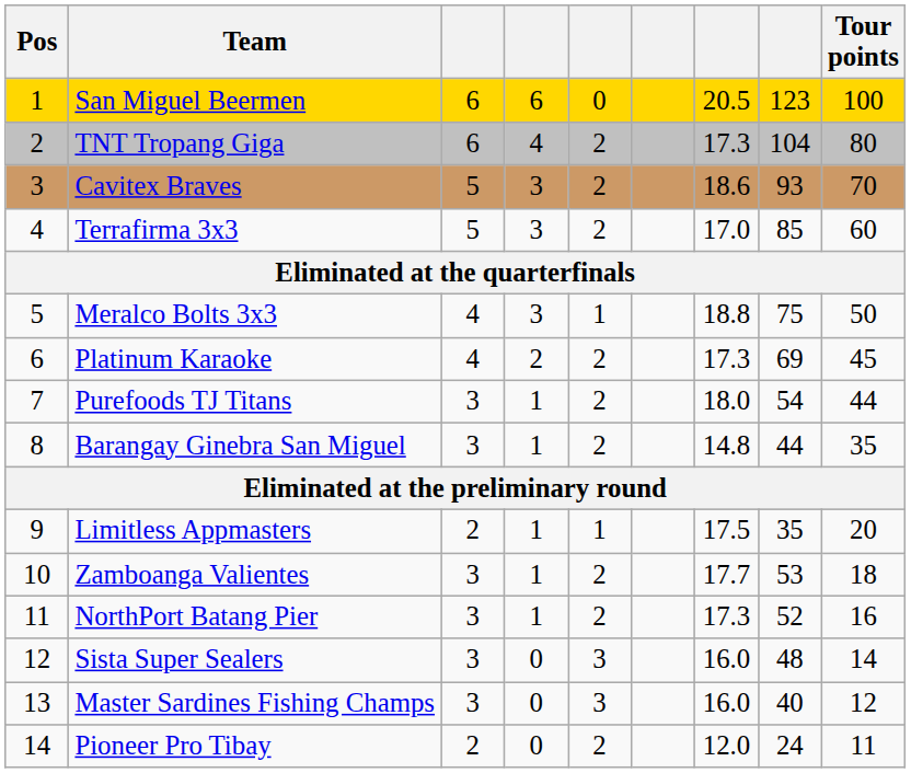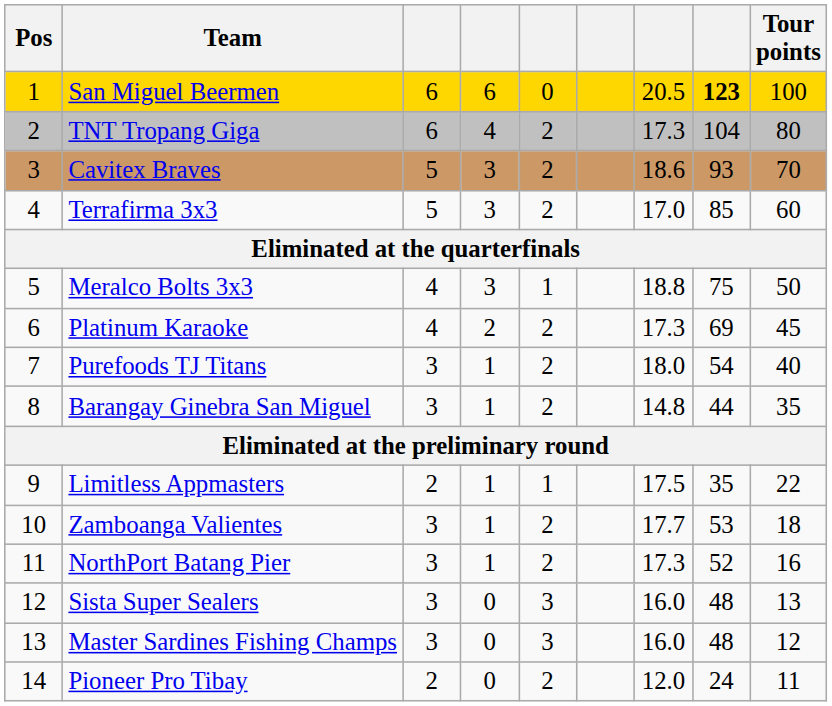 <table class="wikitable" style="text-align:center">
 <tr>
 <th width=30>Pos</th>
 <th width=180>Team</th>
 <th width=30></th>
 <th width=30></th>
 <th width=30></th>
 <th width=30></th>
 <th width=30></th>
 <th width=30></th>
 <th width=30>Tour points</th>
 </tr>
 <tr bgcolor=gold>
 <td>1</td>
 <td align=left><a href='#'>San Miguel Beermen</a></td>
 <td>6</td>
 <td>6</td>
 <td>0</td>
 <td></td>
 <td>20.5</td>
-<td>123</td>
+<td><strong>123</strong></td>
 <td>100</td>
 </tr>
 <tr bgcolor=silver>
 <td>2</td>
 <td align=left><a href='#'>TNT Tropang Giga</a></td>
 <td>6</td>
 <td>4</td>
 <td>2</td>
 <td></td>
 <td>17.3</td>
 <td>104</td>
 <td>80</td>
 </tr>
 <tr bgcolor=cc9966>
 <td>3</td>
 <td align=left><a href='#'>Cavitex Braves</a></td>
 <td>5</td>
 <td>3</td>
 <td>2</td>
 <td></td>
 <td>18.6</td>
 <td>93</td>
 <td>70</td>
 </tr>
 <tr>
 <td>4</td>
 <td align=left><a href='#'>Terrafirma 3x3</a></td>
 <td>5</td>
 <td>3</td>
 <td>2</td>
 <td></td>
 <td>17.0</td>
 <td>85</td>
 <td>60</td>
 </tr>
 <tr>
 <th colspan=9>Eliminated at the quarterfinals</th>
 </tr>
 <tr>
 <td>5</td>
 <td align=left><a href='#'>Meralco Bolts 3x3</a></td>
 <td>4</td>
 <td>3</td>
 <td>1</td>
 <td></td>
 <td>18.8</td>
 <td>75</td>
 <td>50</td>
 </tr>
 <tr>
 <td>6</td>
 <td align=left><a href='#'>Platinum Karaoke</a></td>
 <td>4</td>
 <td>2</td>
 <td>2</td>
 <td></td>
 <td>17.3</td>
 <td>69</td>
 <td>45</td>
 </tr>
 <tr>
 <td>7</td>
 <td align=left><a href='#'>Purefoods TJ Titans</a></td>
 <td>3</td>
 <td>1</td>
 <td>2</td>
 <td></td>
 <td>18.0</td>
 <td>54</td>
-<td>44</td>
+<td>40</td>
 </tr>
 <tr>
 <td>8</td>
 <td align=left><a href='#'>Barangay Ginebra San Miguel</a></td>
 <td>3</td>
 <td>1</td>
 <td>2</td>
 <td></td>
 <td>14.8</td>
 <td>44</td>
 <td>35</td>
 </tr>
 <tr>
 <th colspan=9>Eliminated at the preliminary round</th>
 </tr>
 <tr>
 <td>9</td>
 <td align=left><a href='#'>Limitless Appmasters</a></td>
 <td>2</td>
 <td>1</td>
 <td>1</td>
 <td></td>
 <td>17.5</td>
 <td>35</td>
-<td>20</td>
+<td>22</td>
 </tr>
 <tr>
 <td>10</td>
 <td align=left><a href='#'>Zamboanga Valientes</a></td>
 <td>3</td>
 <td>1</td>
 <td>2</td>
 <td></td>
 <td>17.7</td>
 <td>53</td>
 <td>18</td>
 </tr>
 <tr>
 <td>11</td>
 <td align=left><a href='#'>NorthPort Batang Pier</a></td>
 <td>3</td>
 <td>1</td>
 <td>2</td>
 <td></td>
 <td>17.3</td>
 <td>52</td>
 <td>16</td>
 </tr>
 <tr>
 <td>12</td>
 <td align=left><a href='#'>Sista Super Sealers</a></td>
 <td>3</td>
 <td>0</td>
 <td>3</td>
 <td></td>
 <td>16.0</td>
 <td>48</td>
-<td>14</td>
+<td>13</td>
 </tr>
 <tr>
 <td>13</td>
 <td align=left nowrap><a href='#'>Master Sardines Fishing Champs</a></td>
 <td>3</td>
 <td>0</td>
 <td>3</td>
 <td></td>
 <td>16.0</td>
-<td>40</td>
+<td>48</td>
 <td>12</td>
 </tr>
 <tr>
 <td>14</td>
 <td align=left><a href='#'>Pioneer Pro Tibay</a></td>
 <td>2</td>
 <td>0</td>
 <td>2</td>
 <td></td>
 <td>12.0</td>
 <td>24</td>
 <td>11</td>
 </tr>
 </table>
